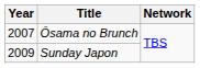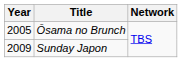 <table class="wikitable">
 <tr>
 <th>Year</th>
 <th>Title</th>
 <th>Network</th>
 </tr>
 <tr>
-<td>2007</td>
+<td>2005</td>
 <td><em>Ōsama no Brunch</em></td>
 <td rowspan="2"><a href='#'>TBS</a></td>
 </tr>
 <tr>
 <td>2009</td>
 <td><em>Sunday Japon</em></td>
 </tr>
 </table>
